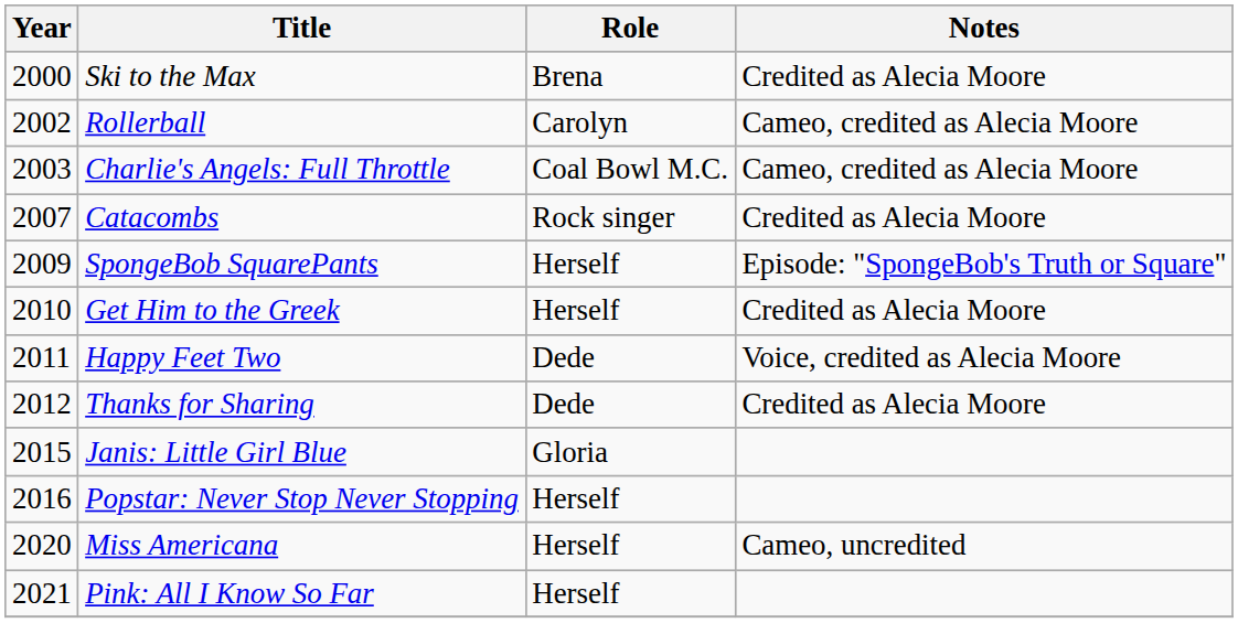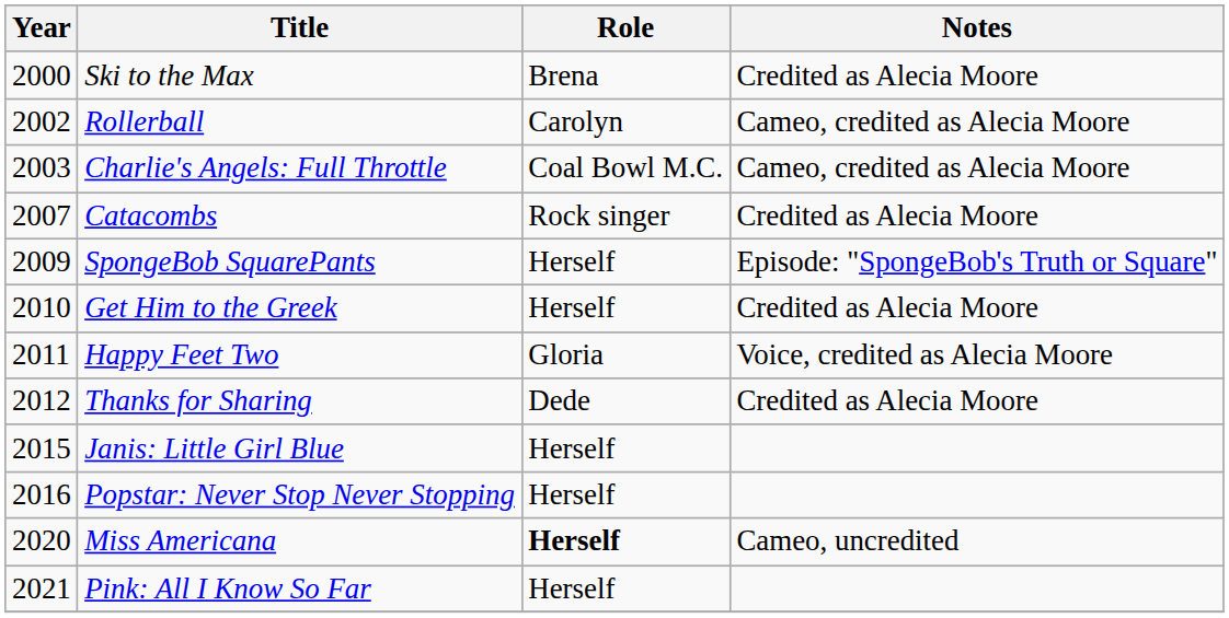 <table class="wikitable sortable">
 <tr>
 <th>Year</th>
 <th>Title</th>
 <th>Role</th>
 <th class="unsortable">Notes</th>
 </tr>
 <tr>
 <td>2000</td>
 <td><em>Ski to the Max</em></td>
 <td>Brena</td>
 <td>Credited as Alecia Moore</td>
 </tr>
 <tr>
 <td>2002</td>
 <td><em><a href='#'>Rollerball</a></em></td>
 <td>Carolyn</td>
 <td>Cameo, credited as Alecia Moore</td>
 </tr>
 <tr>
 <td>2003</td>
 <td><em><a href='#'>Charlie's Angels: Full Throttle</a></em></td>
 <td>Coal Bowl M.C.</td>
 <td>Cameo, credited as Alecia Moore</td>
 </tr>
 <tr>
 <td>2007</td>
 <td><em><a href='#'>Catacombs</a></em></td>
 <td>Rock singer</td>
 <td>Credited as Alecia Moore</td>
 </tr>
 <tr>
 <td>2009</td>
 <td><em><a href='#'>SpongeBob SquarePants</a></em></td>
 <td>Herself</td>
 <td>Episode: "<a href='#'>SpongeBob's Truth or Square</a>"</td>
 </tr>
 <tr>
 <td>2010</td>
 <td><em><a href='#'>Get Him to the Greek</a></em></td>
 <td>Herself</td>
 <td>Credited as Alecia Moore</td>
 </tr>
 <tr>
 <td>2011</td>
 <td><em><a href='#'>Happy Feet Two</a></em></td>
-<td>Dede</td>
+<td>Gloria</td>
 <td>Voice, credited as Alecia Moore</td>
 </tr>
 <tr>
 <td>2012</td>
 <td><em><a href='#'>Thanks for Sharing</a></em></td>
 <td>Dede</td>
 <td>Credited as Alecia Moore</td>
 </tr>
 <tr>
 <td>2015</td>
 <td><em><a href='#'>Janis: Little Girl Blue</a></em></td>
-<td>Gloria</td>
+<td>Herself</td>
 <td></td>
 </tr>
 <tr>
 <td>2016</td>
 <td><em><a href='#'>Popstar: Never Stop Never Stopping</a></em></td>
 <td>Herself</td>
 <td></td>
 </tr>
 <tr>
 <td>2020</td>
 <td><em><a href='#'>Miss Americana</a></em></td>
-<td>Herself</td>
+<td><strong>Herself</strong></td>
 <td>Cameo, uncredited</td>
 </tr>
 <tr>
 <td>2021</td>
 <td><em><a href='#'>Pink: All I Know So Far</a></em></td>
 <td>Herself</td>
 <td></td>
 </tr>
 <tr>
 </tr>
 </table>
